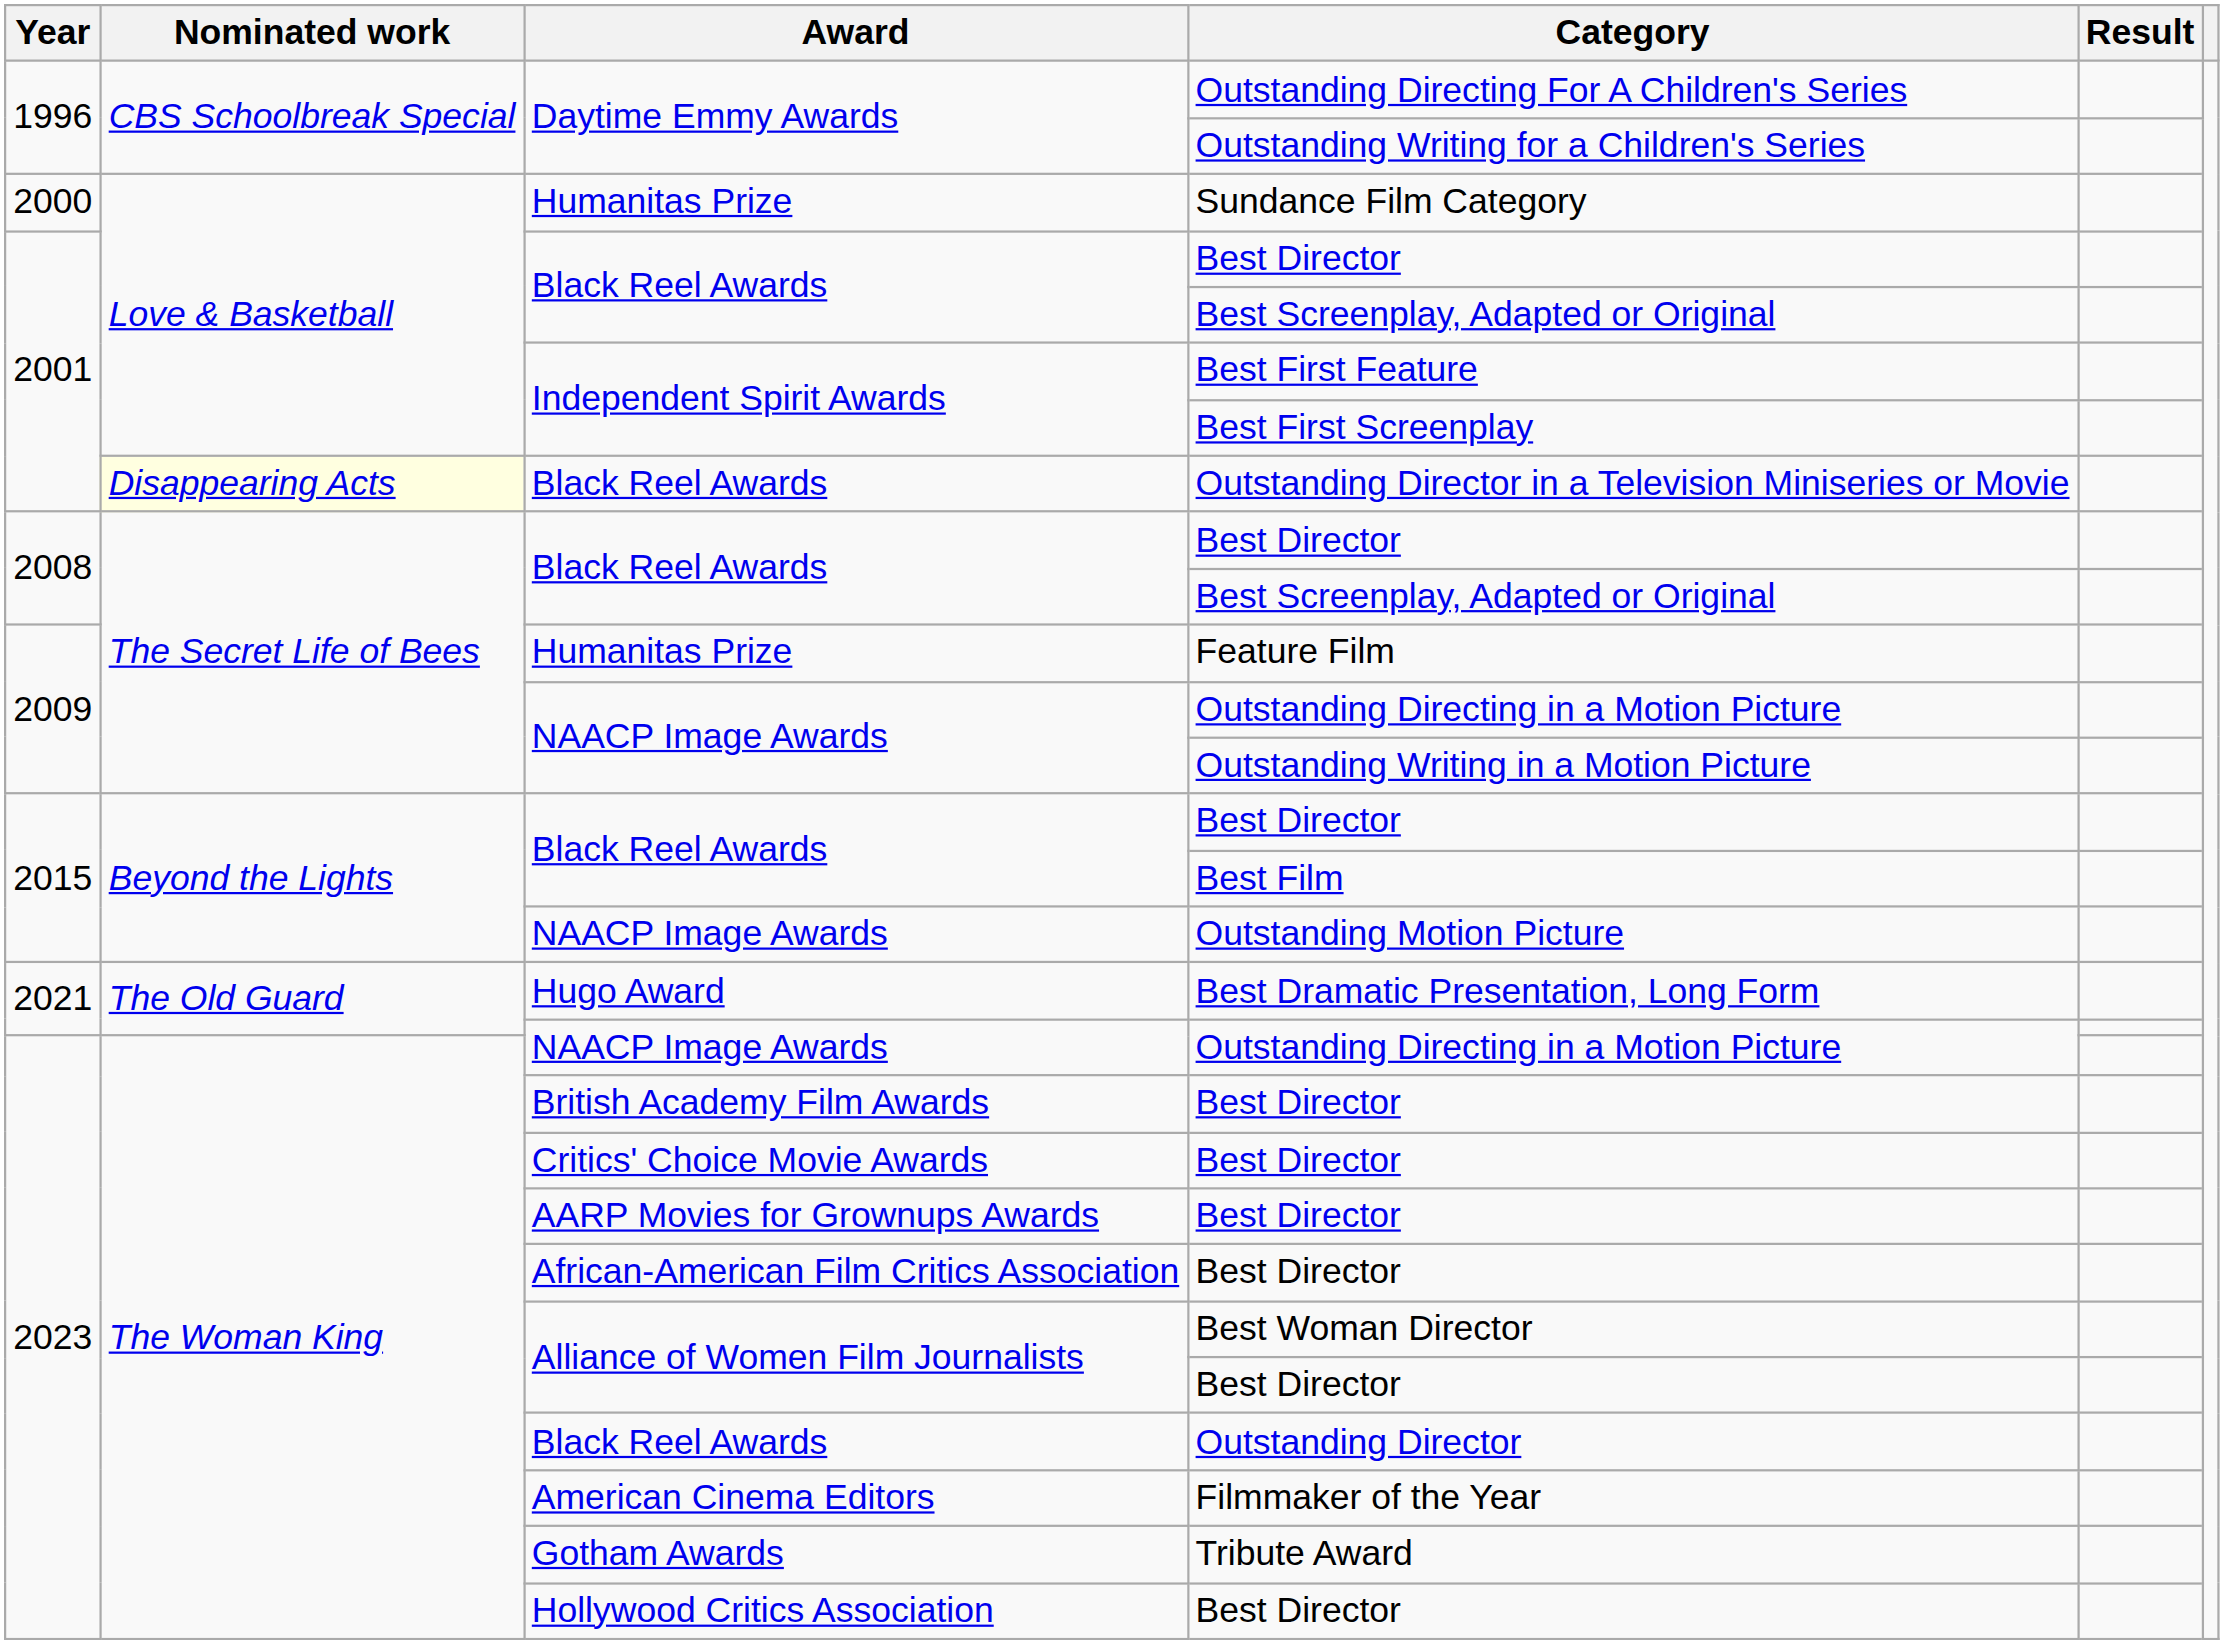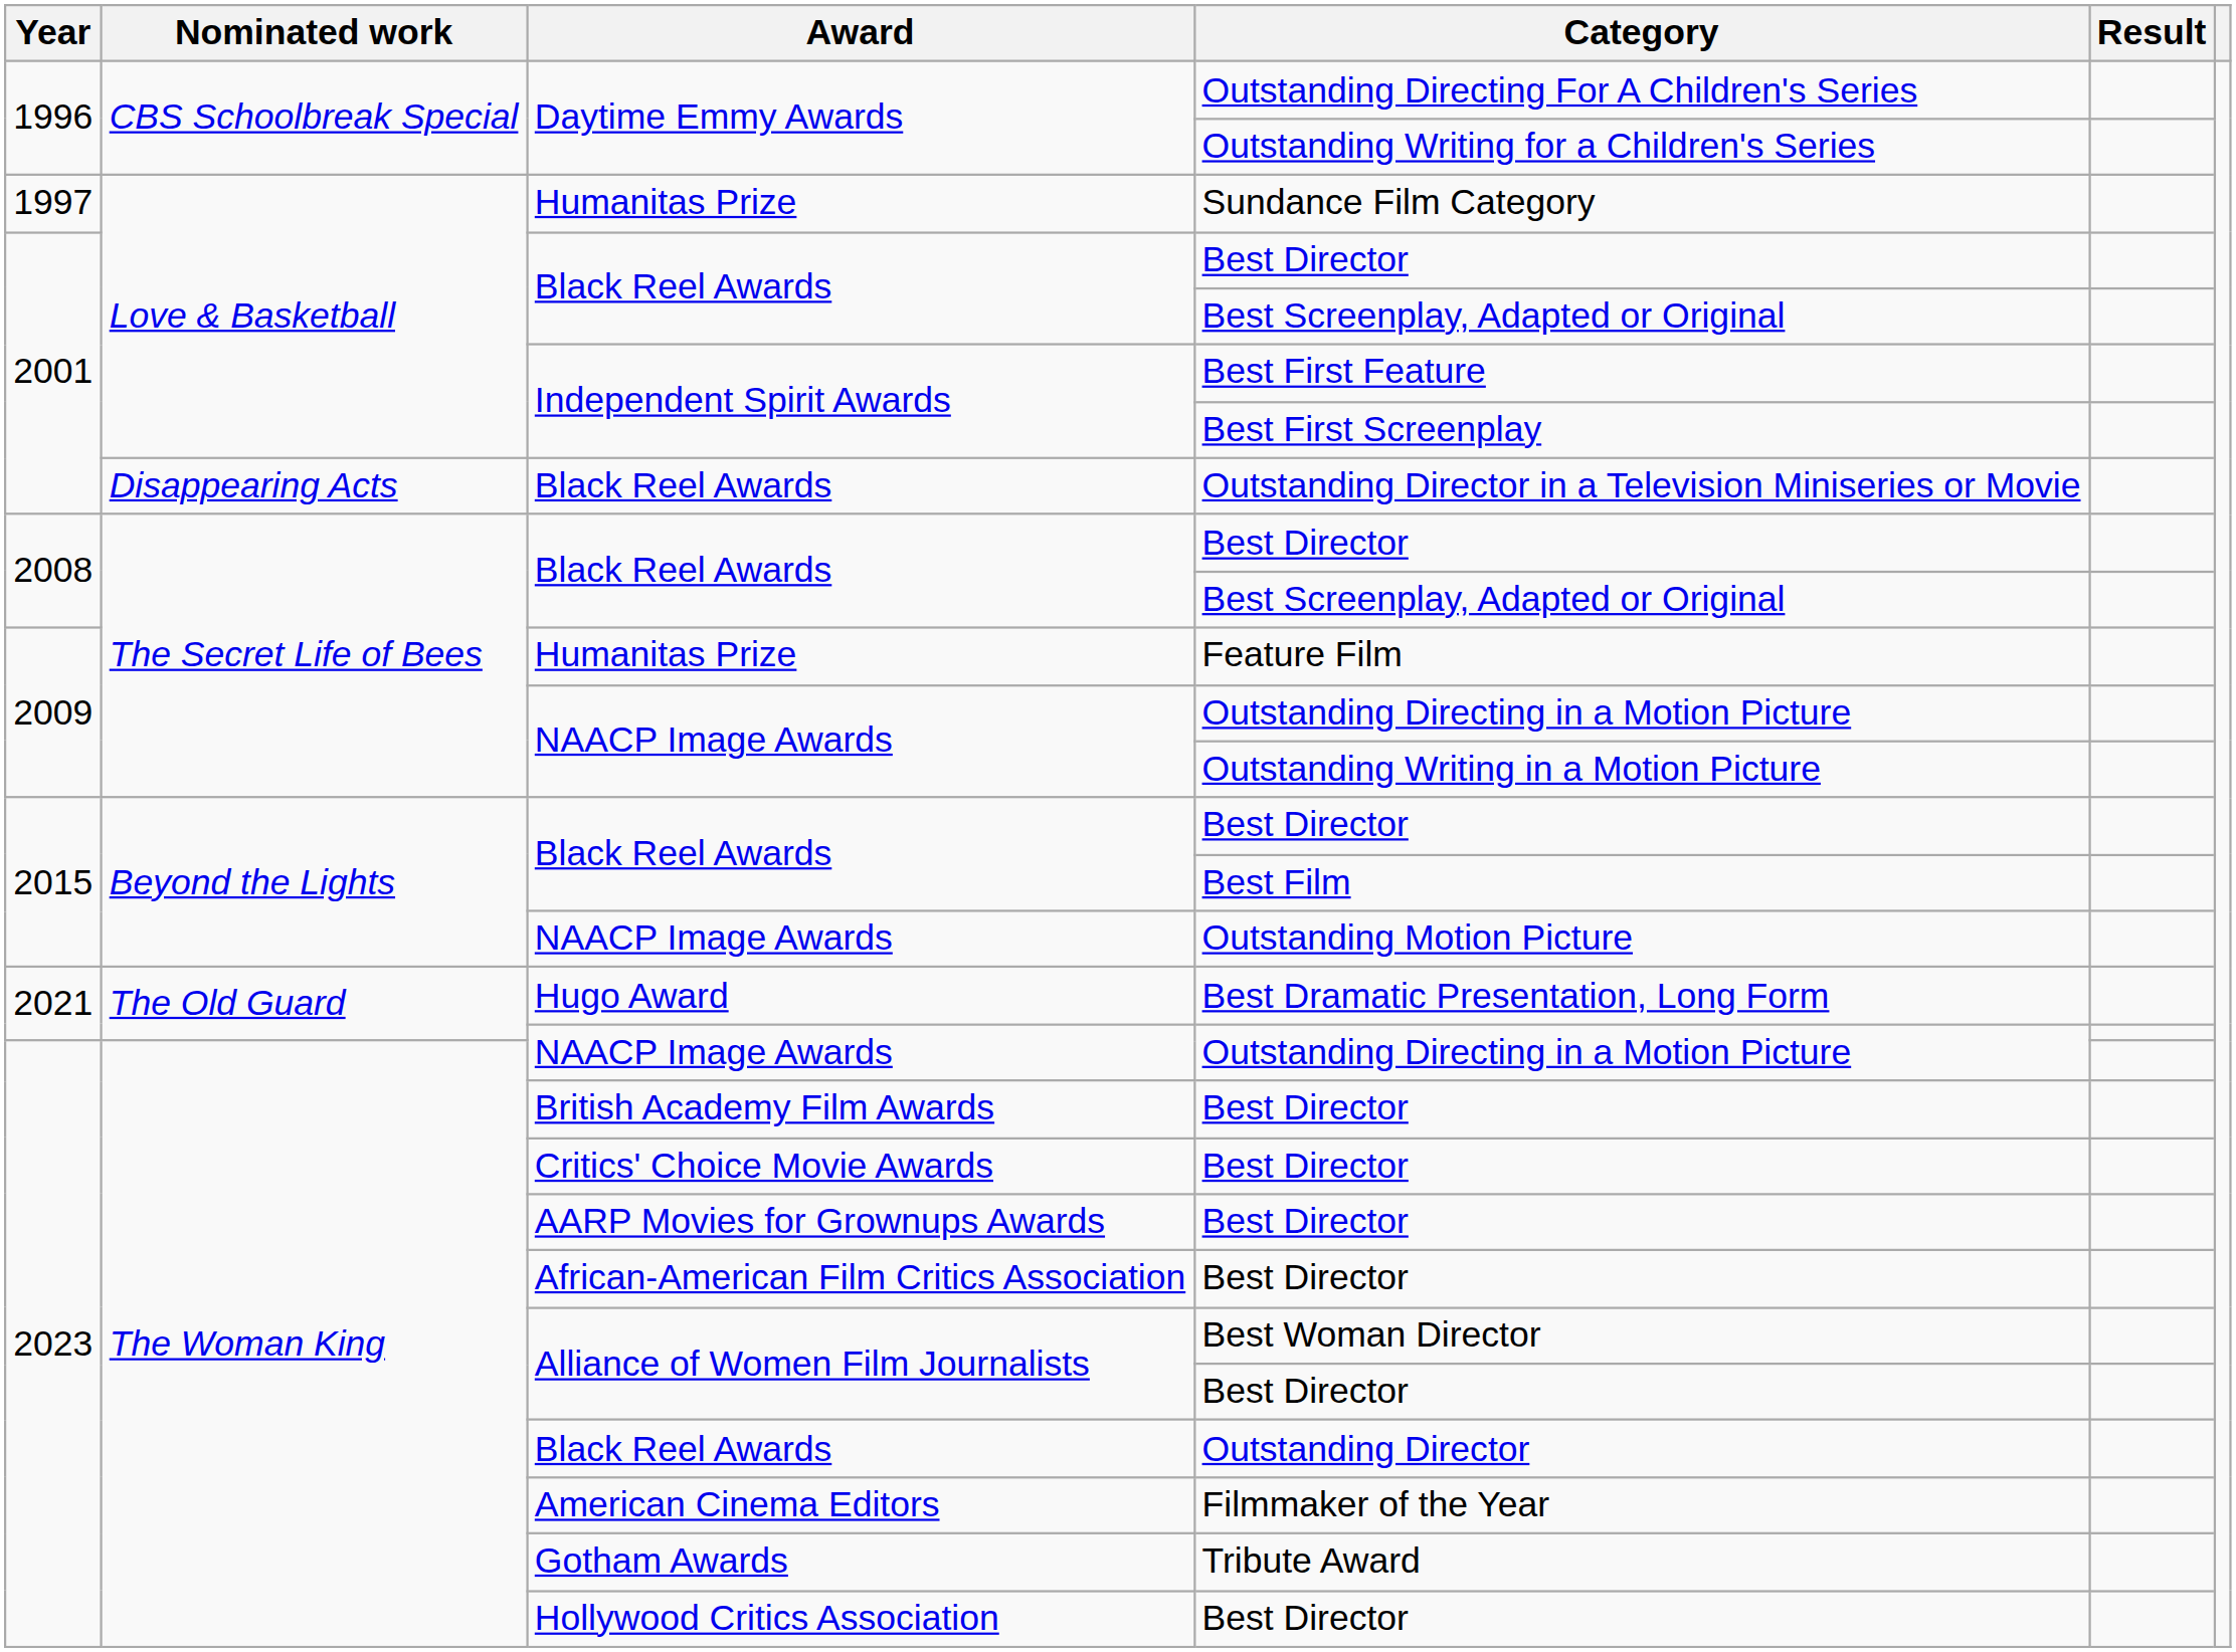 <table class="wikitable">
 <tr>
 <th>Year</th>
 <th>Nominated work</th>
 <th>Award</th>
 <th>Category</th>
 <th>Result</th>
 <th class="unsortable"></th>
 </tr>
 <tr>
 <td rowspan="2">1996</td>
 <td rowspan="2"><em><a href='#'>CBS Schoolbreak Special</a></em></td>
 <td rowspan="2"><a href='#'>Daytime Emmy Awards</a></td>
 <td><a href='#'>Outstanding Directing For A Children's Series</a></td>
 <td></td>
 <td rowspan="29"></td>
 </tr>
 <tr>
 <td><a href='#'>Outstanding Writing for a Children's Series</a></td>
 <td></td>
 </tr>
 <tr>
-<td>2000</td>
+<td>1997</td>
 <td rowspan="5"><em><a href='#'>Love & Basketball</a></em></td>
 <td><a href='#'>Humanitas Prize</a></td>
 <td>Sundance Film Category</td>
 <td></td>
 </tr>
 <tr>
 <td rowspan=5>2001</td>
 <td rowspan=2><a href='#'>Black Reel Awards</a></td>
 <td><a href='#'>Best Director</a></td>
 <td></td>
 </tr>
 <tr>
 <td><a href='#'>Best Screenplay, Adapted or Original</a></td>
 <td></td>
 </tr>
 <tr>
 <td rowspan=2><a href='#'>Independent Spirit Awards</a></td>
 <td><a href='#'>Best First Feature</a></td>
 <td></td>
 </tr>
 <tr>
 <td><a href='#'>Best First Screenplay</a></td>
 <td></td>
 </tr>
 <tr>
-<td style="background: lightyellow;"><em><a href='#'>Disappearing Acts</a></em></td>
+<td><em><a href='#'>Disappearing Acts</a></em></td>
 <td><a href='#'>Black Reel Awards</a></td>
 <td><a href='#'>Outstanding Director in a Television Miniseries or Movie</a></td>
 <td></td>
 </tr>
 <tr>
 <td rowspan=2>2008</td>
 <td rowspan=5><em><a href='#'>The Secret Life of Bees</a></em></td>
 <td rowspan=2><a href='#'>Black Reel Awards</a></td>
 <td><a href='#'>Best Director</a></td>
 <td></td>
 </tr>
 <tr>
 <td><a href='#'>Best Screenplay, Adapted or Original</a></td>
 <td></td>
 </tr>
 <tr>
 <td rowspan=3>2009</td>
 <td><a href='#'>Humanitas Prize</a></td>
 <td>Feature Film</td>
 <td></td>
 </tr>
 <tr>
 <td rowspan=2><a href='#'>NAACP Image Awards</a></td>
 <td><a href='#'>Outstanding Directing in a Motion Picture</a></td>
 <td></td>
 </tr>
 <tr>
 <td><a href='#'>Outstanding Writing in a Motion Picture</a></td>
 <td></td>
 </tr>
 <tr>
 <td rowspan=3>2015</td>
 <td rowspan=3><em><a href='#'>Beyond the Lights</a></em></td>
 <td rowspan=2><a href='#'>Black Reel Awards</a></td>
 <td><a href='#'>Best Director</a></td>
 <td></td>
 </tr>
 <tr>
 <td><a href='#'>Best Film</a></td>
 <td></td>
 </tr>
 <tr>
 <td><a href='#'>NAACP Image Awards</a></td>
 <td><a href='#'>Outstanding Motion Picture</a></td>
 <td></td>
 </tr>
 <tr>
 <td rowspan=2>2021</td>
 <td rowspan=2><em><a href='#'>The Old Guard</a></em></td>
 <td><a href='#'>Hugo Award</a></td>
 <td><a href='#'>Best Dramatic Presentation, Long Form</a></td>
 <td></td>
 </tr>
 <tr>
 <td rowspan=2><a href='#'>NAACP Image Awards</a></td>
 <td rowspan=2><a href='#'>Outstanding Directing in a Motion Picture</a></td>
 <td></td>
 </tr>
 <tr>
 <td rowspan="11">2023</td>
 <td rowspan="11"><em><a href='#'>The Woman King</a></em></td>
 <td></td>
 </tr>
 <tr>
 <td><a href='#'>British Academy Film Awards</a></td>
 <td><a href='#'>Best Director</a></td>
 <td></td>
 </tr>
 <tr>
 <td><a href='#'>Critics' Choice Movie Awards</a></td>
 <td><a href='#'>Best Director</a></td>
 <td></td>
 </tr>
 <tr>
 <td><a href='#'>AARP Movies for Grownups Awards</a></td>
 <td><a href='#'>Best Director</a></td>
 <td></td>
 </tr>
 <tr>
 <td><a href='#'>African-American Film Critics Association</a></td>
 <td>Best Director</td>
 <td></td>
 </tr>
 <tr>
 <td rowspan="2"><a href='#'>Alliance of Women Film Journalists</a></td>
 <td>Best Woman Director</td>
 <td></td>
 </tr>
 <tr>
 <td>Best Director</td>
 <td></td>
 </tr>
 <tr>
 <td><a href='#'>Black Reel Awards</a></td>
 <td><a href='#'>Outstanding Director</a></td>
 <td></td>
 </tr>
 <tr>
 <td><a href='#'>American Cinema Editors</a></td>
 <td>Filmmaker of the Year</td>
 <td></td>
 </tr>
 <tr>
 <td><a href='#'>Gotham Awards</a></td>
 <td>Tribute Award</td>
 <td></td>
 </tr>
 <tr>
 <td><a href='#'>Hollywood Critics Association</a></td>
 <td>Best Director</td>
 <td></td>
 </tr>
 </table>
